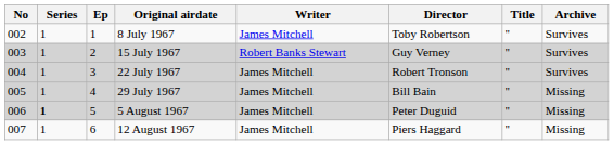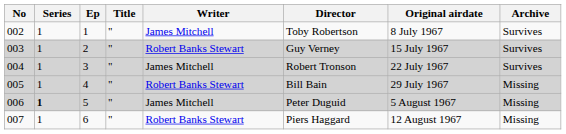 <table class="wikitable sortable" style="width:90%;">
 <tr>
 <th scope="col">No</th>
 <th scope="col">Series</th>
 <th scope="col">Ep</th>
-<th scope="col">Original airdate</th>
+<th scope="col">Title</th>
 <th scope="col">Writer</th>
 <th scope="col">Director</th>
-<th scope="col">Title</th>
+<th scope="col">Original airdate</th>
 <th scope="col">Archive</th>
 </tr>
 <tr>
 <td>002</td>
 <td>1</td>
 <td>1</td>
-<td>8 July 1967</td>
+<td>''</td>
 <td><a href='#'>James Mitchell</a></td>
 <td>Toby Robertson</td>
-<td>''</td>
+<td>8 July 1967</td>
 <td>Survives</td>
 </tr>
 <tr style="background:lightgrey;">
 <td>003</td>
 <td>1</td>
 <td>2</td>
-<td>15 July 1967</td>
+<td>''</td>
 <td><a href='#'>Robert Banks Stewart</a></td>
 <td>Guy Verney</td>
-<td>''</td>
+<td>15 July 1967</td>
 <td>Survives</td>
 </tr>
 <tr style="background:lightgrey;">
 <td>004</td>
 <td>1</td>
 <td>3</td>
-<td>22 July 1967</td>
+<td>''</td>
 <td>James Mitchell</td>
 <td>Robert Tronson</td>
-<td>''</td>
+<td>22 July 1967</td>
 <td>Survives</td>
 </tr>
 <tr style="background:lightgrey;">
 <td>005</td>
 <td>1</td>
 <td>4</td>
+<td>''</td>
+<td><a href='#'>Robert Banks Stewart</a></td>
+<td>Bill Bain</td>
 <td>29 July 1967</td>
-<td>James Mitchell</td>
-<td>Bill Bain</td>
-<td>''</td>
 <td>Missing</td>
 </tr>
 <tr style="background:lightgrey;">
 <td>006</td>
 <td><strong>1</strong></td>
 <td>5</td>
-<td>5 August 1967</td>
+<td>''</td>
 <td>James Mitchell</td>
 <td>Peter Duguid</td>
-<td>''</td>
+<td>5 August 1967</td>
 <td>Missing</td>
 </tr>
 <tr>
 <td>007</td>
 <td>1</td>
 <td>6</td>
+<td>''</td>
+<td><a href='#'>Robert Banks Stewart</a></td>
+<td>Piers Haggard</td>
 <td>12 August 1967</td>
-<td>James Mitchell</td>
-<td>Piers Haggard</td>
-<td>''</td>
 <td>Missing</td>
 </tr>
 </table>
